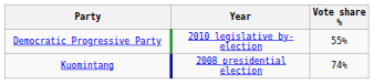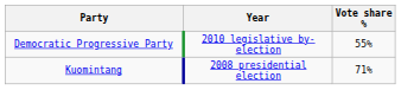 <table class="wikitable" style="text-align:center">
 <tr>
 <th width=240>Party</th>
 <th width=200>Year</th>
 <th width=80>Vote share %</th>
 </tr>
 <tr>
 <td align=center style="border-right:4px solid #1B9431;" align="center"><a href='#'>Democratic Progressive Party</a></td>
 <td><a href='#'>2010 legislative by-election</a></td>
 <td>55%</td>
 </tr>
 <tr>
 <td align=center style="border-right:4px solid #000099;" align="center"><a href='#'>Kuomintang</a></td>
 <td><a href='#'>2008 presidential election</a></td>
-<td>74%</td>
+<td>71%</td>
 </tr>
 </table>
